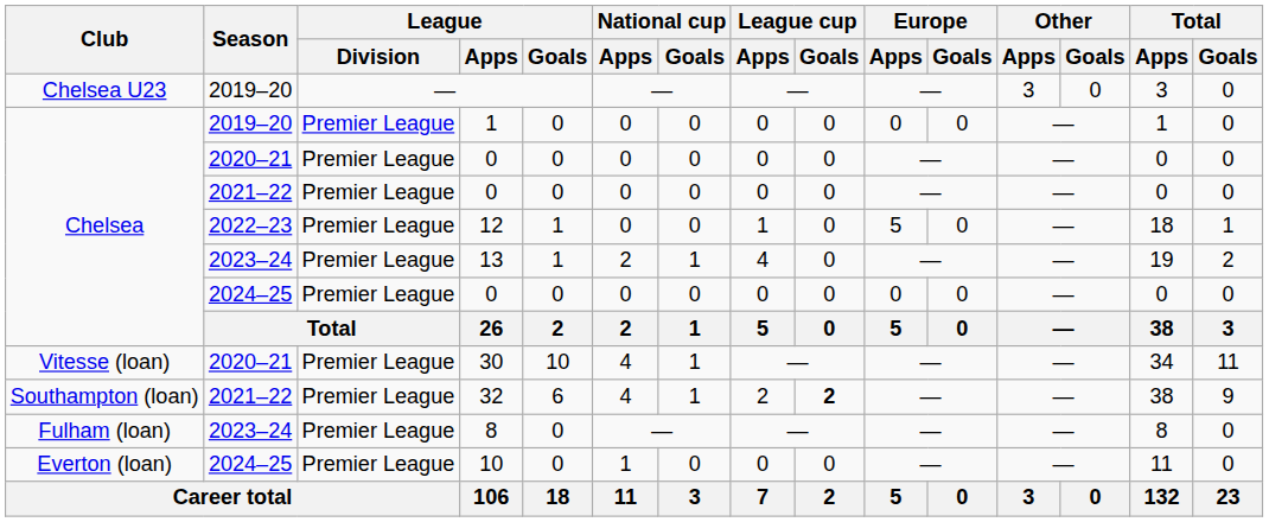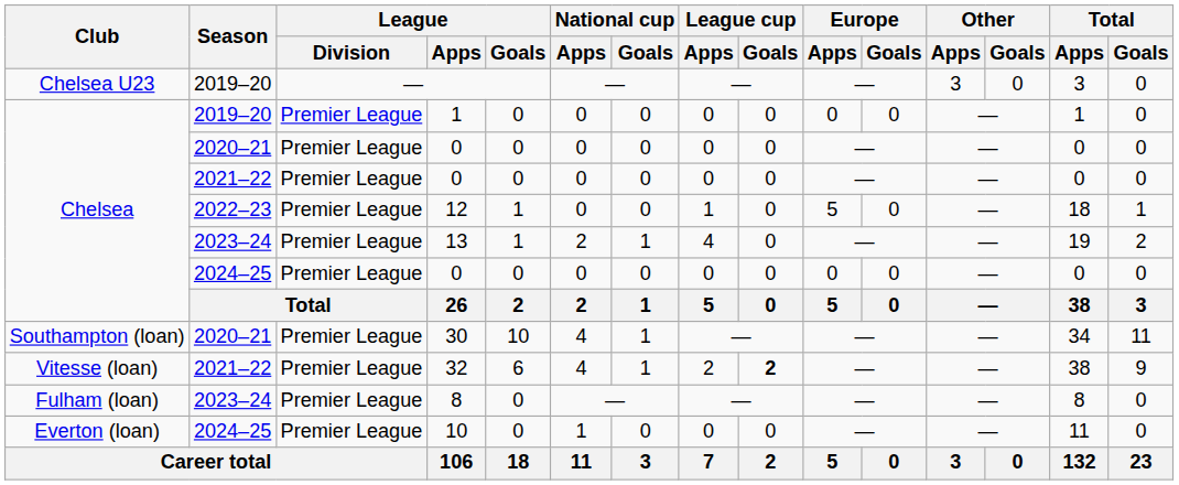 <table class="wikitable" style="text-align:center">
 <tr>
 <th rowspan="2">Club</th>
 <th rowspan="2">Season</th>
 <th colspan="3">League</th>
 <th colspan="2">National cup</th>
 <th colspan="2">League cup</th>
 <th colspan="2">Europe</th>
 <th colspan="2">Other</th>
 <th colspan="2">Total</th>
 </tr>
 <tr>
 <th>Division</th>
 <th>Apps</th>
 <th>Goals</th>
 <th>Apps</th>
 <th>Goals</th>
 <th>Apps</th>
 <th>Goals</th>
 <th>Apps</th>
 <th>Goals</th>
 <th>Apps</th>
 <th>Goals</th>
 <th>Apps</th>
 <th>Goals</th>
 </tr>
 <tr>
 <td><a href='#'>Chelsea U23</a></td>
 <td>2019–20</td>
 <td colspan="3">—</td>
 <td colspan="2">—</td>
 <td colspan="2">—</td>
 <td colspan="2">—</td>
 <td>3</td>
 <td>0</td>
 <td>3</td>
 <td>0</td>
 </tr>
 <tr>
 <td rowspan="7"><a href='#'>Chelsea</a></td>
 <td><a href='#'>2019–20</a></td>
 <td><a href='#'>Premier League</a></td>
 <td>1</td>
 <td>0</td>
 <td>0</td>
 <td>0</td>
 <td>0</td>
 <td>0</td>
 <td>0</td>
 <td>0</td>
 <td colspan="2">—</td>
 <td>1</td>
 <td>0</td>
 </tr>
 <tr>
 <td><a href='#'>2020–21</a></td>
 <td>Premier League</td>
 <td>0</td>
 <td>0</td>
 <td>0</td>
 <td>0</td>
 <td>0</td>
 <td>0</td>
 <td colspan="2">—</td>
 <td colspan="2">—</td>
 <td>0</td>
 <td>0</td>
 </tr>
 <tr>
 <td><a href='#'>2021–22</a></td>
 <td>Premier League</td>
 <td>0</td>
 <td>0</td>
 <td>0</td>
 <td>0</td>
 <td>0</td>
 <td>0</td>
 <td colspan="2">—</td>
 <td colspan="2">—</td>
 <td>0</td>
 <td>0</td>
 </tr>
 <tr>
 <td><a href='#'>2022–23</a></td>
 <td>Premier League</td>
 <td>12</td>
 <td>1</td>
 <td>0</td>
 <td>0</td>
 <td>1</td>
 <td>0</td>
 <td>5</td>
 <td>0</td>
 <td colspan="2">—</td>
 <td>18</td>
 <td>1</td>
 </tr>
 <tr>
 <td><a href='#'>2023–24</a></td>
 <td>Premier League</td>
 <td>13</td>
 <td>1</td>
 <td>2</td>
 <td>1</td>
 <td>4</td>
 <td>0</td>
 <td colspan="2">—</td>
 <td colspan="2">—</td>
 <td>19</td>
 <td>2</td>
 </tr>
 <tr>
 <td><a href='#'>2024–25</a></td>
 <td>Premier League</td>
 <td>0</td>
 <td>0</td>
 <td>0</td>
 <td>0</td>
 <td>0</td>
 <td>0</td>
 <td>0</td>
 <td>0</td>
 <td colspan="2">—</td>
 <td>0</td>
 <td>0</td>
 </tr>
 <tr>
 <th colspan="2">Total</th>
 <th>26</th>
 <th>2</th>
 <th>2</th>
 <th>1</th>
 <th>5</th>
 <th>0</th>
 <th>5</th>
 <th>0</th>
 <th colspan="2">—</th>
 <th>38</th>
 <th>3</th>
 </tr>
 <tr>
-<td><a href='#'>Vitesse</a> (loan)</td>
+<td><a href='#'>Southampton</a> (loan)</td>
 <td><a href='#'>2020–21</a></td>
 <td>Premier League</td>
 <td>30</td>
 <td>10</td>
 <td>4</td>
 <td>1</td>
 <td colspan="2">—</td>
 <td colspan="2">—</td>
 <td colspan="2">—</td>
 <td>34</td>
 <td>11</td>
 </tr>
 <tr>
-<td><a href='#'>Southampton</a> (loan)</td>
+<td><a href='#'>Vitesse</a> (loan)</td>
 <td><a href='#'>2021–22</a></td>
 <td>Premier League</td>
 <td>32</td>
 <td>6</td>
 <td>4</td>
 <td>1</td>
 <td>2</td>
 <td><strong>2</strong></td>
 <td colspan="2">—</td>
 <td colspan="2">—</td>
 <td>38</td>
 <td>9</td>
 </tr>
 <tr>
 <td><a href='#'>Fulham</a> (loan)</td>
 <td><a href='#'>2023–24</a></td>
 <td>Premier League</td>
 <td>8</td>
 <td>0</td>
 <td colspan="2">—</td>
 <td colspan="2">—</td>
 <td colspan="2">—</td>
 <td colspan="2">—</td>
 <td>8</td>
 <td>0</td>
 </tr>
 <tr>
 <td><a href='#'>Everton</a> (loan)</td>
 <td><a href='#'>2024–25</a></td>
 <td>Premier League</td>
 <td>10</td>
 <td>0</td>
 <td>1</td>
 <td>0</td>
 <td>0</td>
 <td>0</td>
 <td colspan="2">—</td>
 <td colspan="2">—</td>
 <td>11</td>
 <td>0</td>
 </tr>
 <tr>
 <th colspan="3">Career total</th>
 <th>106</th>
 <th>18</th>
 <th>11</th>
 <th>3</th>
 <th>7</th>
 <th>2</th>
 <th>5</th>
 <th>0</th>
 <th>3</th>
 <th>0</th>
 <th>132</th>
 <th>23</th>
 </tr>
 </table>
